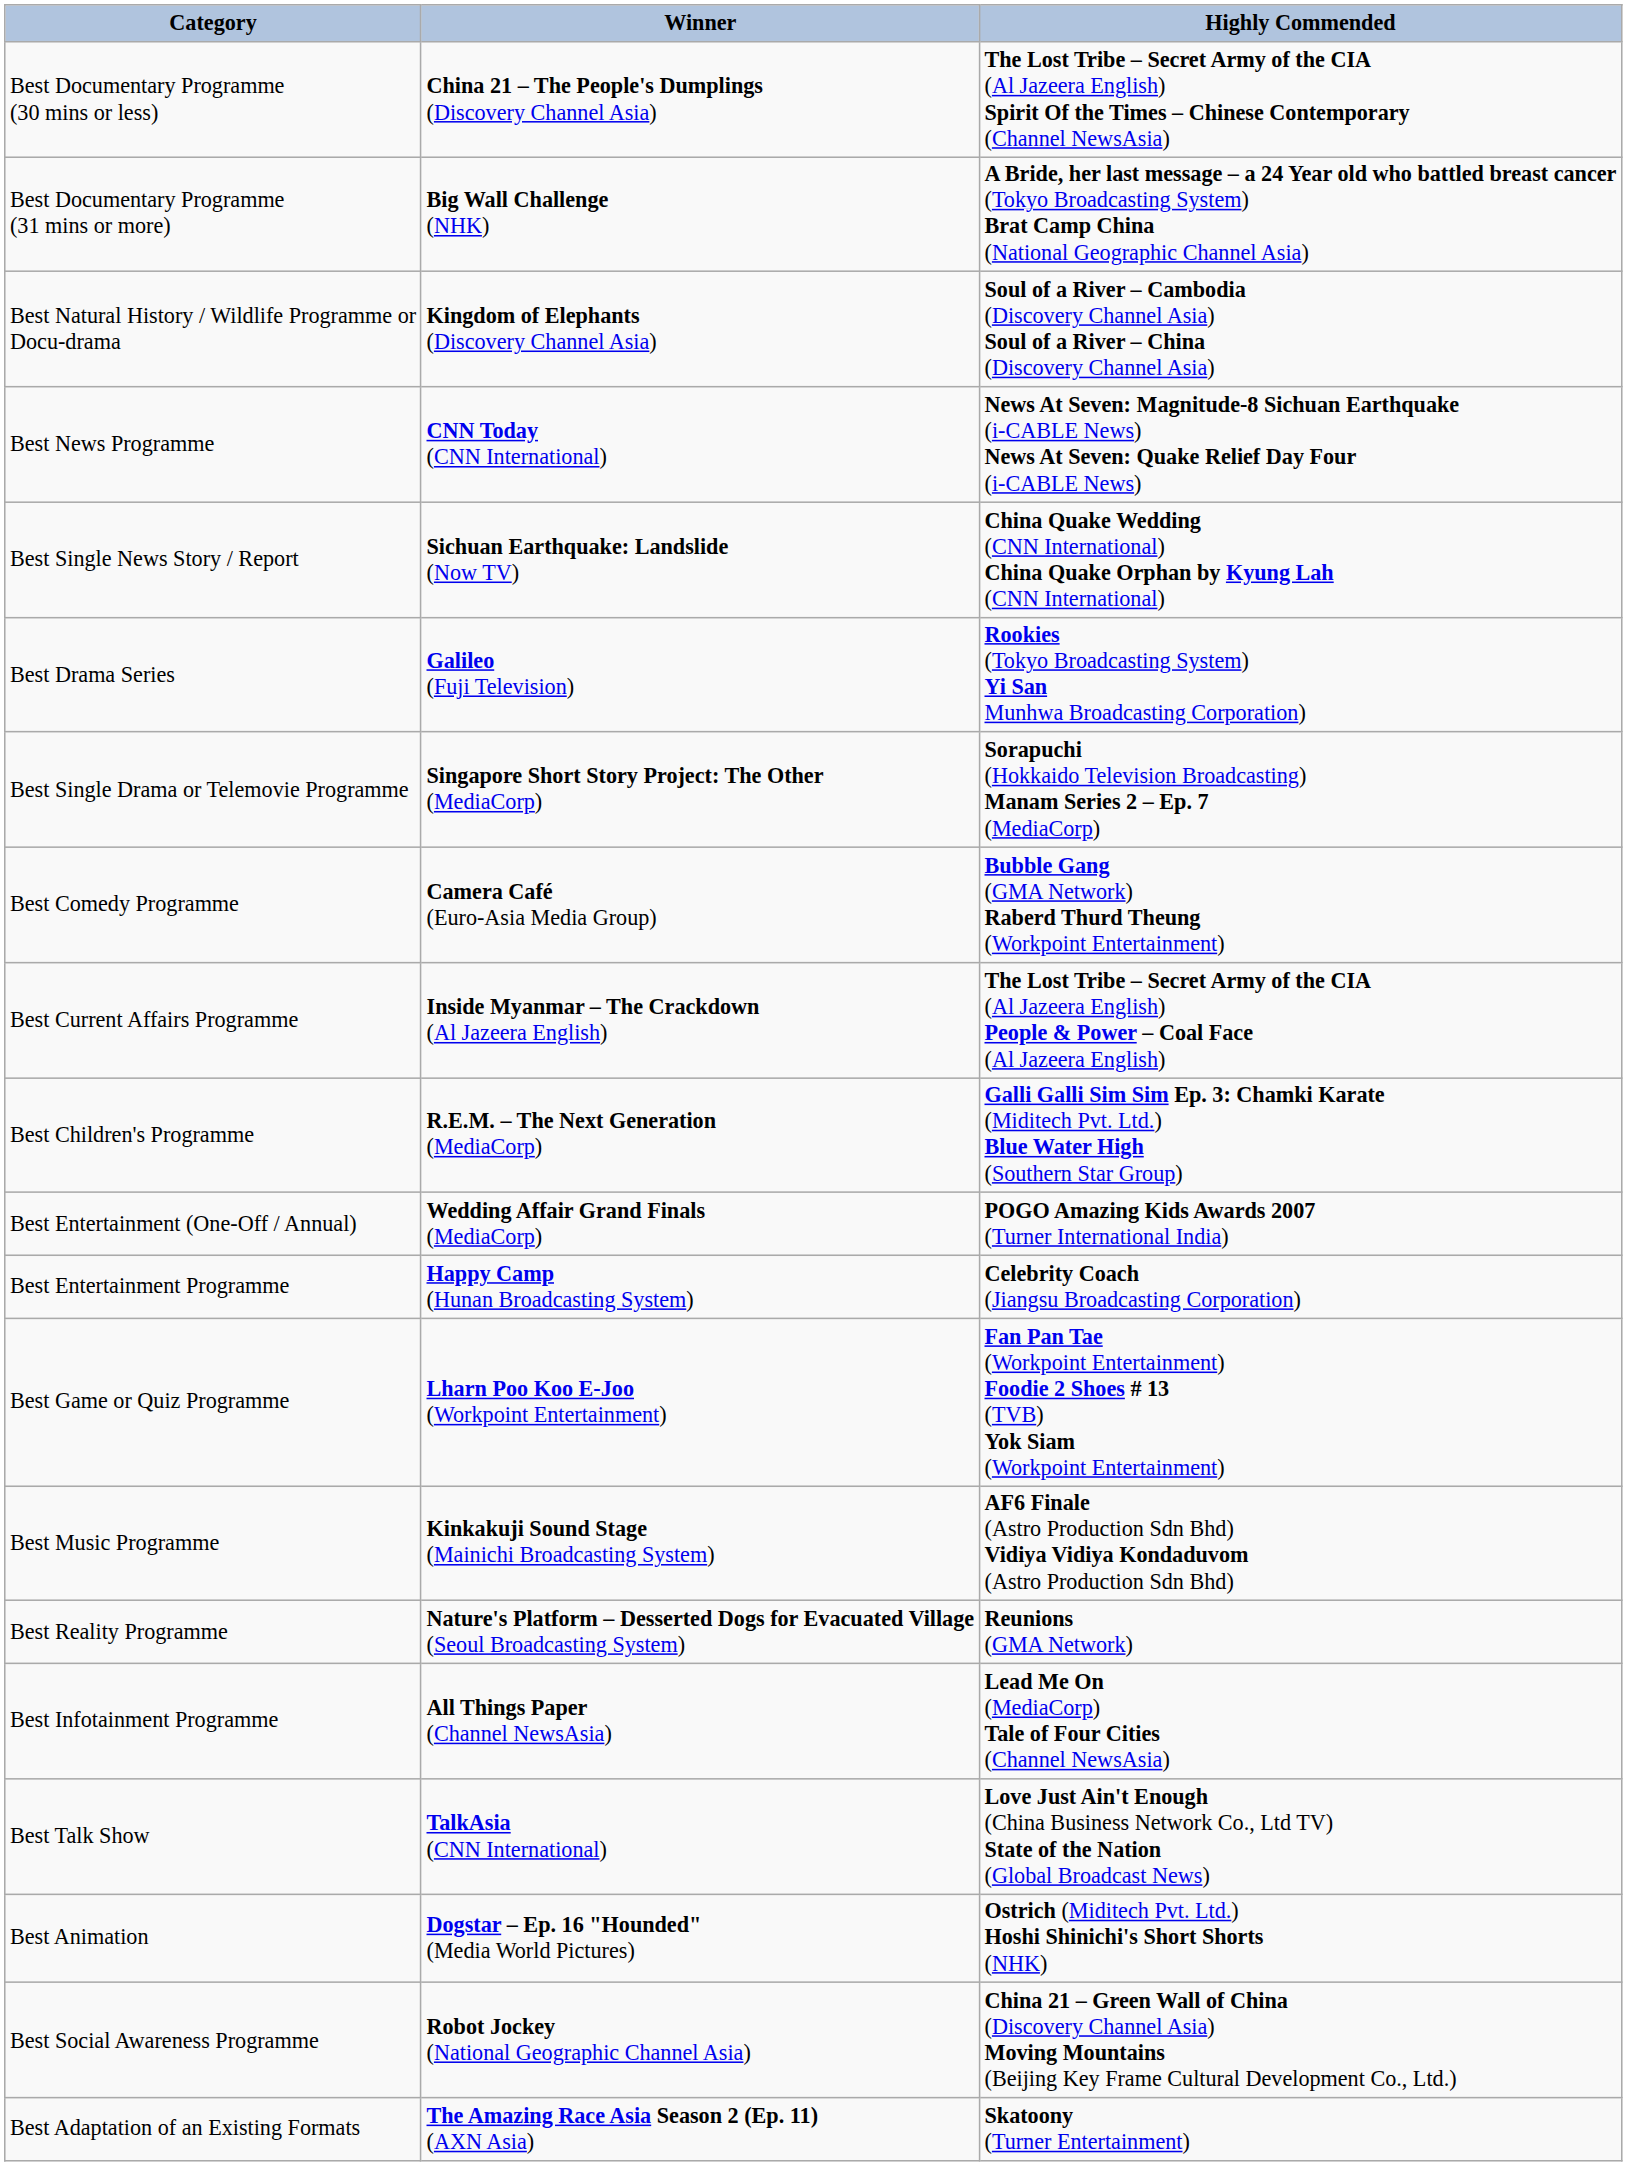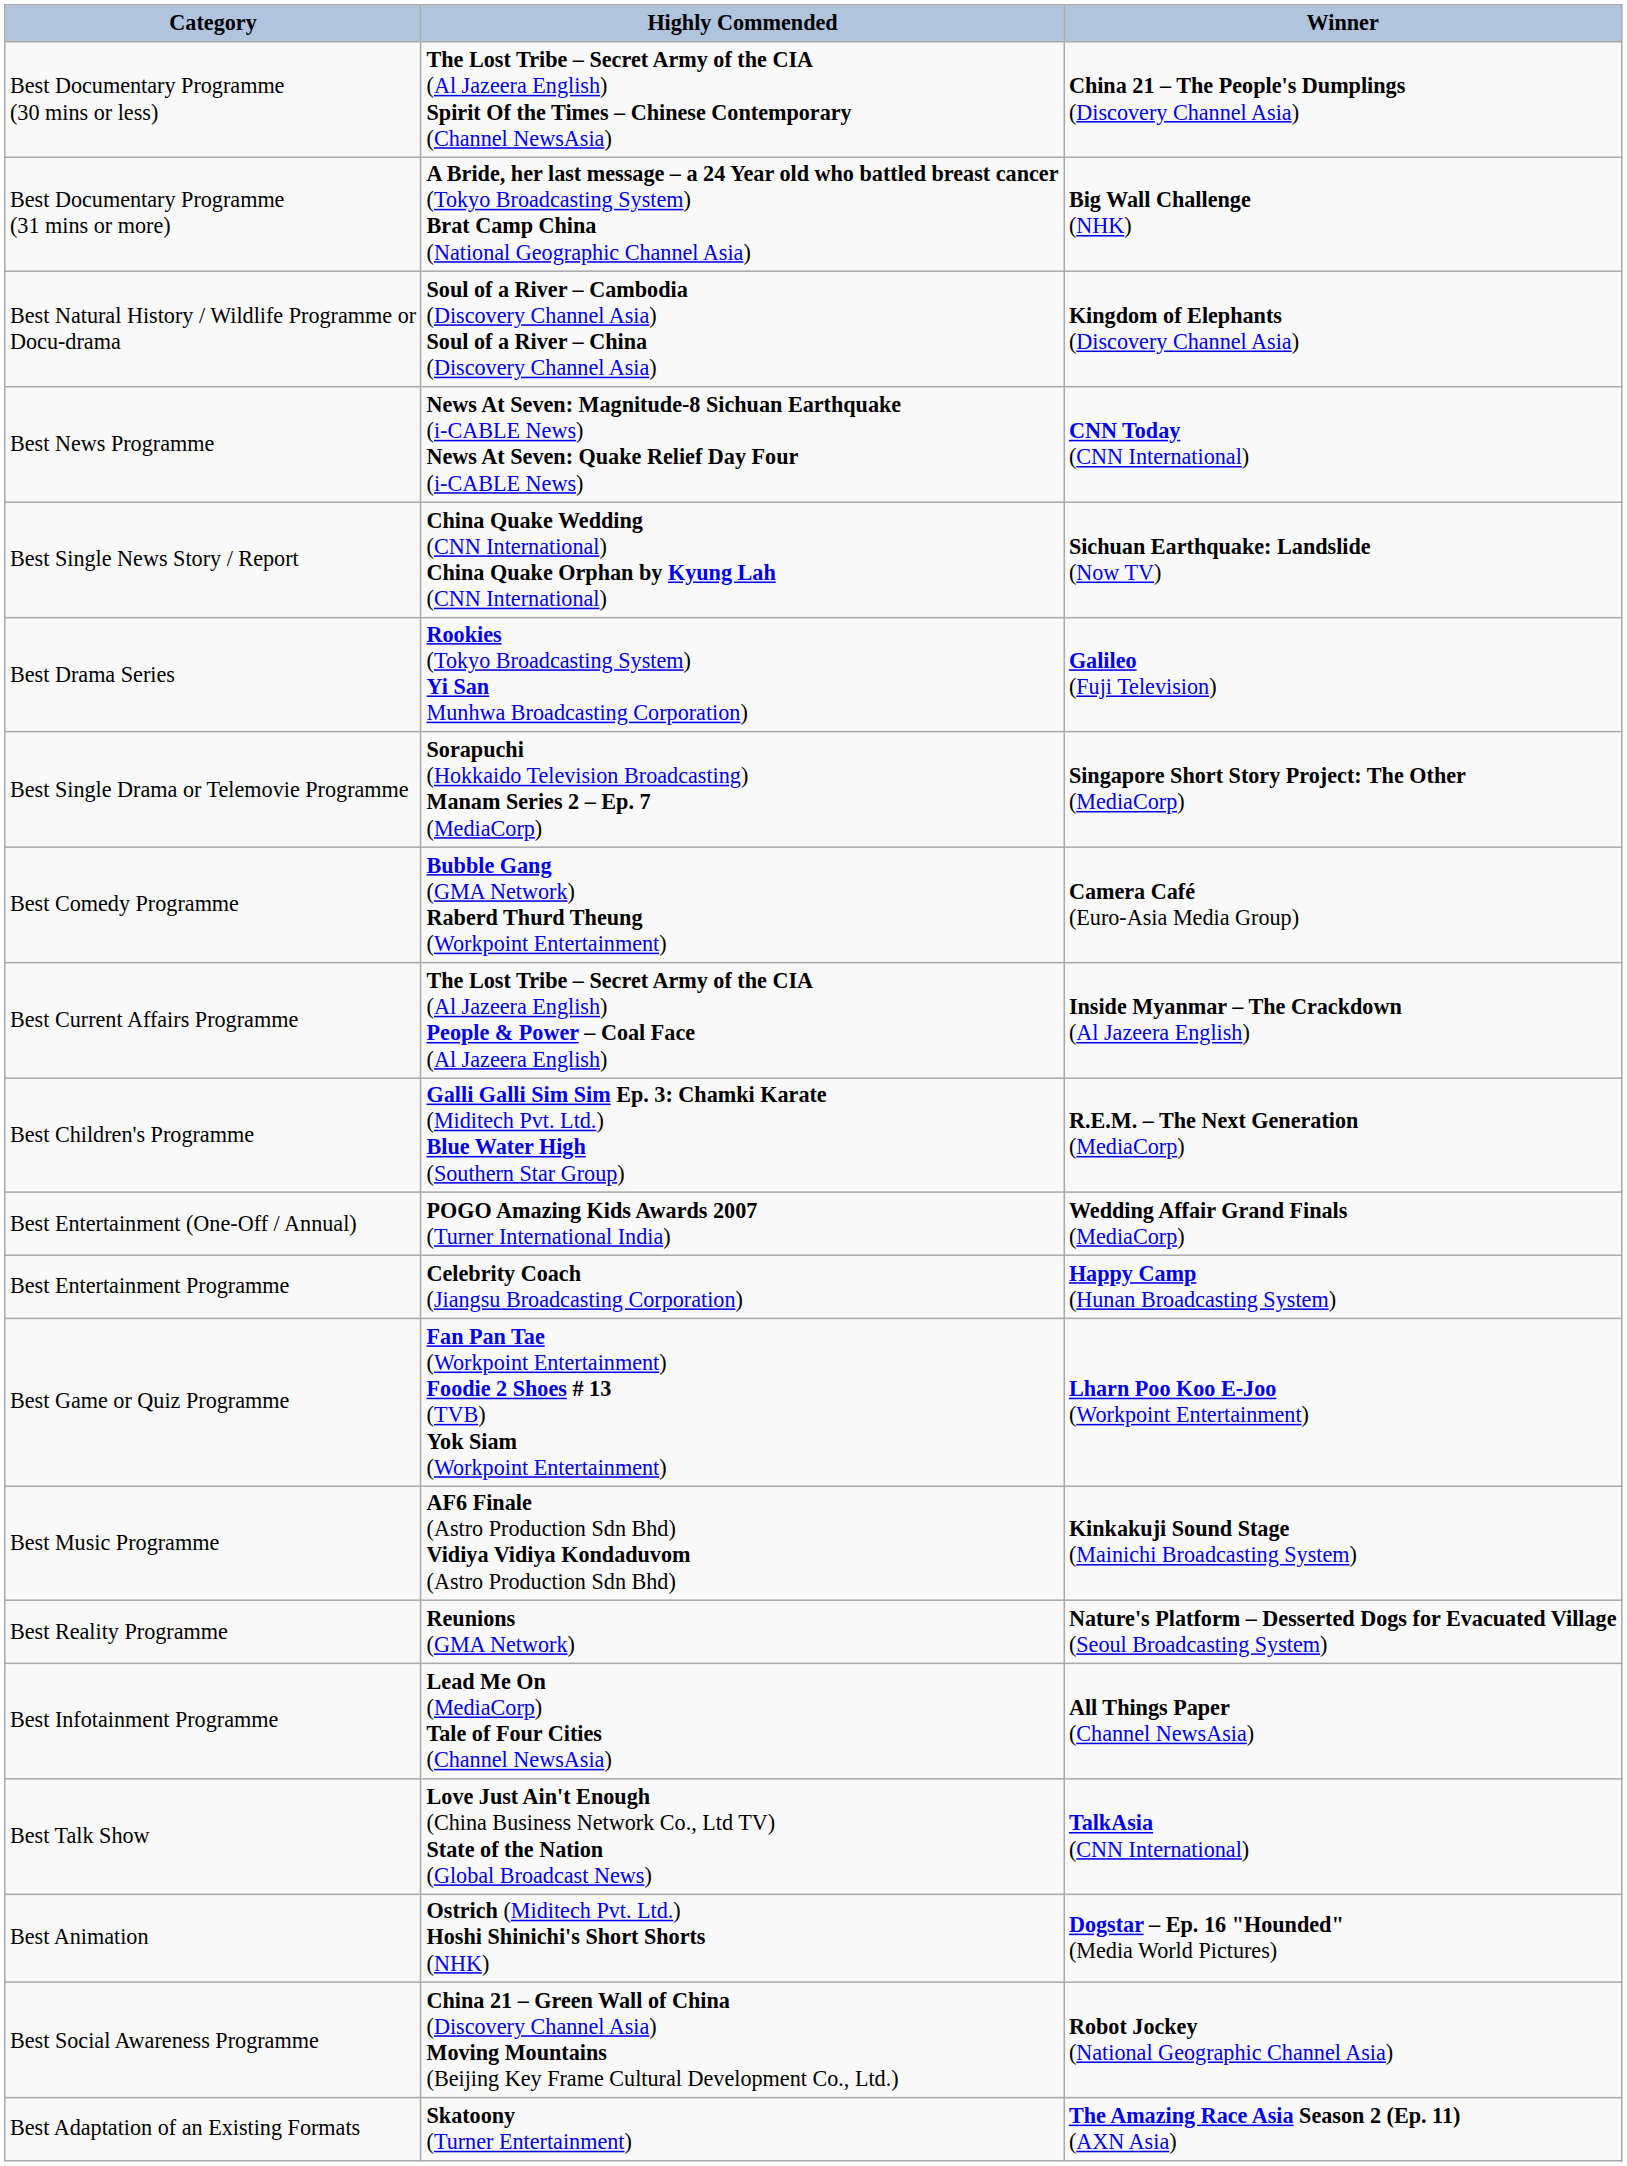 <table class="wikitable" style="font-size:90%" cellpadding="5">
 <tr style="text-align:center;">
 <th style="background:#B0C4DE;">Category</th>
+<th style="background:#B0C4DE;">Highly Commended</th>
 <th style="background:#B0C4DE;">Winner</th>
-<th style="background:#B0C4DE;">Highly Commended</th>
 </tr>
 <tr>
 <td>Best Documentary Programme<br>(30 mins or less)</td>
+<td> <strong>The Lost Tribe – Secret Army of the CIA</strong><br>(<a href='#'>Al Jazeera English</a>)<br> <strong>Spirit Of the Times – Chinese Contemporary</strong><br>(<a href='#'>Channel NewsAsia</a>)</td>
 <td> <strong>China 21 – The People's Dumplings</strong><br>(<a href='#'>Discovery Channel Asia</a>)</td>
-<td> <strong>The Lost Tribe – Secret Army of the CIA</strong><br>(<a href='#'>Al Jazeera English</a>)<br> <strong>Spirit Of the Times – Chinese Contemporary</strong><br>(<a href='#'>Channel NewsAsia</a>)</td>
 </tr>
 <tr>
 <td>Best Documentary Programme<br>(31 mins or more)</td>
+<td> <strong>A Bride, her last message – a 24 Year old who battled breast cancer</strong><br>(<a href='#'>Tokyo Broadcasting System</a>) <br> <strong>Brat Camp China</strong><br>(<a href='#'>National Geographic Channel Asia</a>)</td>
 <td> <strong>Big Wall Challenge</strong><br>(<a href='#'>NHK</a>)</td>
-<td> <strong>A Bride, her last message – a 24 Year old who battled breast cancer</strong><br>(<a href='#'>Tokyo Broadcasting System</a>) <br> <strong>Brat Camp China</strong><br>(<a href='#'>National Geographic Channel Asia</a>)</td>
 </tr>
 <tr>
 <td>Best Natural History / Wildlife Programme or<br>Docu-drama</td>
+<td> <strong>Soul of a River – Cambodia</strong><br>(<a href='#'>Discovery Channel Asia</a>) <br> <strong>Soul of a River – China</strong><br>(<a href='#'>Discovery Channel Asia</a>)</td>
 <td> <strong>Kingdom of Elephants</strong><br>(<a href='#'>Discovery Channel Asia</a>)</td>
-<td> <strong>Soul of a River – Cambodia</strong><br>(<a href='#'>Discovery Channel Asia</a>) <br> <strong>Soul of a River – China</strong><br>(<a href='#'>Discovery Channel Asia</a>)</td>
 </tr>
 <tr>
 <td>Best News Programme</td>
+<td> <strong>News At Seven: Magnitude-8 Sichuan Earthquake</strong><br>(<a href='#'>i-CABLE News</a>) <br> <strong>News At Seven: Quake Relief Day Four</strong><br>(<a href='#'>i-CABLE News</a>)</td>
 <td> <strong><a href='#'>CNN Today</a></strong><br>(<a href='#'>CNN International</a>)</td>
-<td> <strong>News At Seven: Magnitude-8 Sichuan Earthquake</strong><br>(<a href='#'>i-CABLE News</a>) <br> <strong>News At Seven: Quake Relief Day Four</strong><br>(<a href='#'>i-CABLE News</a>)</td>
 </tr>
 <tr>
 <td>Best Single News Story / Report</td>
+<td> <strong>China Quake Wedding</strong><br>(<a href='#'>CNN International</a>) <br> <strong>China Quake Orphan by <a href='#'>Kyung Lah</a></strong><br>(<a href='#'>CNN International</a>)</td>
 <td> <strong>Sichuan Earthquake: Landslide</strong><br>(<a href='#'>Now TV</a>)</td>
-<td> <strong>China Quake Wedding</strong><br>(<a href='#'>CNN International</a>) <br> <strong>China Quake Orphan by <a href='#'>Kyung Lah</a></strong><br>(<a href='#'>CNN International</a>)</td>
 </tr>
 <tr>
 <td>Best Drama Series</td>
+<td> <strong><a href='#'>Rookies</a></strong><br>(<a href='#'>Tokyo Broadcasting System</a>) <br> <strong><a href='#'>Yi San</a></strong><br><a href='#'>Munhwa Broadcasting Corporation</a>)</td>
 <td> <strong><a href='#'>Galileo</a></strong><br>(<a href='#'>Fuji Television</a>)</td>
-<td> <strong><a href='#'>Rookies</a></strong><br>(<a href='#'>Tokyo Broadcasting System</a>) <br> <strong><a href='#'>Yi San</a></strong><br><a href='#'>Munhwa Broadcasting Corporation</a>)</td>
 </tr>
 <tr>
 <td>Best Single Drama or Telemovie Programme</td>
+<td> <strong>Sorapuchi</strong><br>(<a href='#'>Hokkaido Television Broadcasting</a>) <br> <strong>Manam Series 2 – Ep. 7</strong><br>(<a href='#'>MediaCorp</a>)</td>
 <td> <strong>Singapore Short Story Project: The Other</strong><br>(<a href='#'>MediaCorp</a>)</td>
-<td> <strong>Sorapuchi</strong><br>(<a href='#'>Hokkaido Television Broadcasting</a>) <br> <strong>Manam Series 2 – Ep. 7</strong><br>(<a href='#'>MediaCorp</a>)</td>
 </tr>
 <tr>
 <td>Best Comedy Programme</td>
+<td> <strong><a href='#'>Bubble Gang</a></strong><br>(<a href='#'>GMA Network</a>) <br> <strong>Raberd Thurd Theung</strong><br>(<a href='#'>Workpoint Entertainment</a>)</td>
 <td> <strong>Camera Café</strong><br>(Euro-Asia Media Group)</td>
-<td> <strong><a href='#'>Bubble Gang</a></strong><br>(<a href='#'>GMA Network</a>) <br> <strong>Raberd Thurd Theung</strong><br>(<a href='#'>Workpoint Entertainment</a>)</td>
 </tr>
 <tr>
 <td>Best Current Affairs Programme</td>
+<td> <strong>The Lost Tribe – Secret Army of the CIA</strong><br>(<a href='#'>Al Jazeera English</a>) <br> <strong><a href='#'>People & Power</a> – Coal Face</strong><br>(<a href='#'>Al Jazeera English</a>)</td>
 <td> <strong>Inside Myanmar – The Crackdown</strong><br>(<a href='#'>Al Jazeera English</a>)</td>
-<td> <strong>The Lost Tribe – Secret Army of the CIA</strong><br>(<a href='#'>Al Jazeera English</a>) <br> <strong><a href='#'>People & Power</a> – Coal Face</strong><br>(<a href='#'>Al Jazeera English</a>)</td>
 </tr>
 <tr>
 <td>Best Children's Programme</td>
+<td> <strong><a href='#'>Galli Galli Sim Sim</a> Ep. 3: Chamki Karate</strong><br>(<a href='#'>Miditech Pvt. Ltd.</a>) <br> <strong><a href='#'>Blue Water High</a></strong><br>(<a href='#'>Southern Star Group</a>)</td>
 <td> <strong>R.E.M. – The Next Generation</strong><br>(<a href='#'>MediaCorp</a>)</td>
-<td> <strong><a href='#'>Galli Galli Sim Sim</a> Ep. 3: Chamki Karate</strong><br>(<a href='#'>Miditech Pvt. Ltd.</a>) <br> <strong><a href='#'>Blue Water High</a></strong><br>(<a href='#'>Southern Star Group</a>)</td>
 </tr>
 <tr>
 <td>Best Entertainment (One-Off / Annual)</td>
+<td> <strong>POGO Amazing Kids Awards 2007</strong><br>(<a href='#'>Turner International India</a>)</td>
 <td> <strong>Wedding Affair Grand Finals</strong><br>(<a href='#'>MediaCorp</a>)</td>
-<td> <strong>POGO Amazing Kids Awards 2007</strong><br>(<a href='#'>Turner International India</a>)</td>
 </tr>
 <tr>
 <td>Best Entertainment Programme</td>
+<td> <strong>Celebrity Coach</strong><br>(<a href='#'>Jiangsu Broadcasting Corporation</a>)</td>
 <td> <strong><a href='#'>Happy Camp</a></strong><br>(<a href='#'>Hunan Broadcasting System</a>)</td>
-<td> <strong>Celebrity Coach</strong><br>(<a href='#'>Jiangsu Broadcasting Corporation</a>)</td>
 </tr>
 <tr>
 <td>Best Game or Quiz Programme</td>
+<td> <strong><a href='#'>Fan Pan Tae</a></strong><br>(<a href='#'>Workpoint Entertainment</a>) <br> <strong><a href='#'>Foodie 2 Shoes</a> # 13</strong><br>(<a href='#'>TVB</a>) <br> <strong>Yok Siam</strong><br>(<a href='#'>Workpoint Entertainment</a>)</td>
 <td> <strong><a href='#'>Lharn Poo Koo E-Joo</a></strong><br>(<a href='#'>Workpoint Entertainment</a>)</td>
-<td> <strong><a href='#'>Fan Pan Tae</a></strong><br>(<a href='#'>Workpoint Entertainment</a>) <br> <strong><a href='#'>Foodie 2 Shoes</a> # 13</strong><br>(<a href='#'>TVB</a>) <br> <strong>Yok Siam</strong><br>(<a href='#'>Workpoint Entertainment</a>)</td>
 </tr>
 <tr>
 <td>Best Music Programme</td>
+<td> <strong>AF6 Finale</strong><br>(Astro Production Sdn Bhd) <br> <strong>Vidiya Vidiya Kondaduvom</strong><br>(Astro Production Sdn Bhd)</td>
 <td> <strong>Kinkakuji Sound Stage</strong><br>(<a href='#'>Mainichi Broadcasting System</a>)</td>
-<td> <strong>AF6 Finale</strong><br>(Astro Production Sdn Bhd) <br> <strong>Vidiya Vidiya Kondaduvom</strong><br>(Astro Production Sdn Bhd)</td>
 </tr>
 <tr>
 <td>Best Reality Programme</td>
+<td> <strong>Reunions</strong><br>(<a href='#'>GMA Network</a>)</td>
 <td> <strong>Nature's Platform – Desserted Dogs for Evacuated Village</strong><br>(<a href='#'>Seoul Broadcasting System</a>)</td>
-<td> <strong>Reunions</strong><br>(<a href='#'>GMA Network</a>)</td>
 </tr>
 <tr>
 <td>Best Infotainment Programme</td>
+<td> <strong>Lead Me On</strong><br>(<a href='#'>MediaCorp</a>) <br> <strong>Tale of Four Cities</strong><br>(<a href='#'>Channel NewsAsia</a>)</td>
 <td> <strong>All Things Paper</strong><br>(<a href='#'>Channel NewsAsia</a>)</td>
-<td> <strong>Lead Me On</strong><br>(<a href='#'>MediaCorp</a>) <br> <strong>Tale of Four Cities</strong><br>(<a href='#'>Channel NewsAsia</a>)</td>
 </tr>
 <tr>
 <td>Best Talk Show</td>
+<td> <strong>Love Just Ain't Enough</strong><br>(China Business Network Co., Ltd TV) <br> <strong>State of the Nation</strong><br>(<a href='#'>Global Broadcast News</a>)</td>
 <td> <strong><a href='#'>TalkAsia</a></strong><br>(<a href='#'>CNN International</a>)</td>
-<td> <strong>Love Just Ain't Enough</strong><br>(China Business Network Co., Ltd TV) <br> <strong>State of the Nation</strong><br>(<a href='#'>Global Broadcast News</a>)</td>
 </tr>
 <tr>
 <td>Best Animation</td>
+<td> <strong>Ostrich</strong> (<a href='#'>Miditech Pvt. Ltd.</a>) <br> <strong>Hoshi Shinichi's Short Shorts</strong><br>(<a href='#'>NHK</a>)</td>
 <td> <strong><a href='#'>Dogstar</a> – Ep. 16 "Hounded"</strong><br>(Media World Pictures)</td>
-<td> <strong>Ostrich</strong> (<a href='#'>Miditech Pvt. Ltd.</a>) <br> <strong>Hoshi Shinichi's Short Shorts</strong><br>(<a href='#'>NHK</a>)</td>
 </tr>
 <tr>
 <td>Best Social Awareness Programme</td>
+<td> <strong>China 21 – Green Wall of China</strong><br>(<a href='#'>Discovery Channel Asia</a>) <br> <strong>Moving Mountains</strong><br>(Beijing Key Frame Cultural Development Co., Ltd.)</td>
 <td> <strong>Robot Jockey</strong><br>(<a href='#'>National Geographic Channel Asia</a>)</td>
-<td> <strong>China 21 – Green Wall of China</strong><br>(<a href='#'>Discovery Channel Asia</a>) <br> <strong>Moving Mountains</strong><br>(Beijing Key Frame Cultural Development Co., Ltd.)</td>
 </tr>
 <tr>
 <td>Best Adaptation of an Existing Formats</td>
+<td> <strong>Skatoony</strong><br>(<a href='#'>Turner Entertainment</a>)</td>
 <td> <strong><a href='#'>The Amazing Race Asia</a> Season 2 (Ep. 11)</strong><br>(<a href='#'>AXN Asia</a>)</td>
-<td> <strong>Skatoony</strong><br>(<a href='#'>Turner Entertainment</a>)</td>
 </tr>
 </table>
